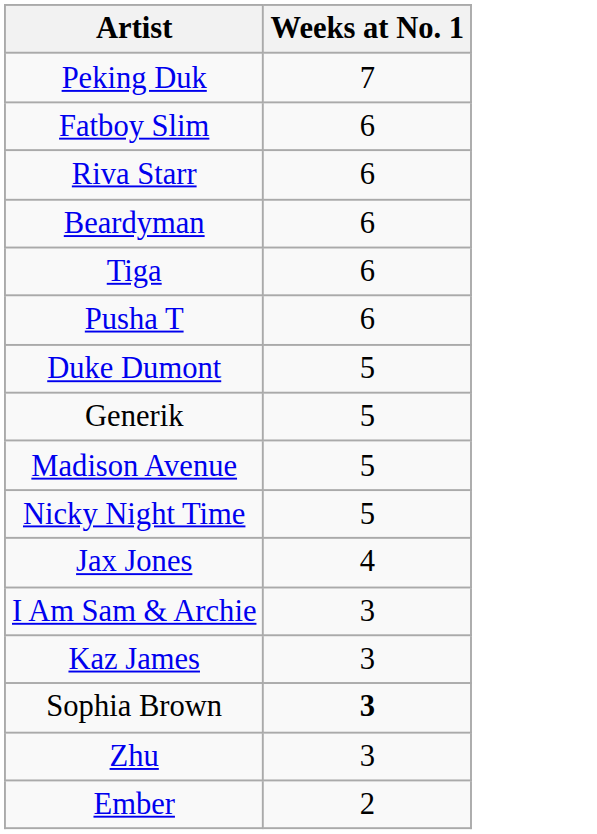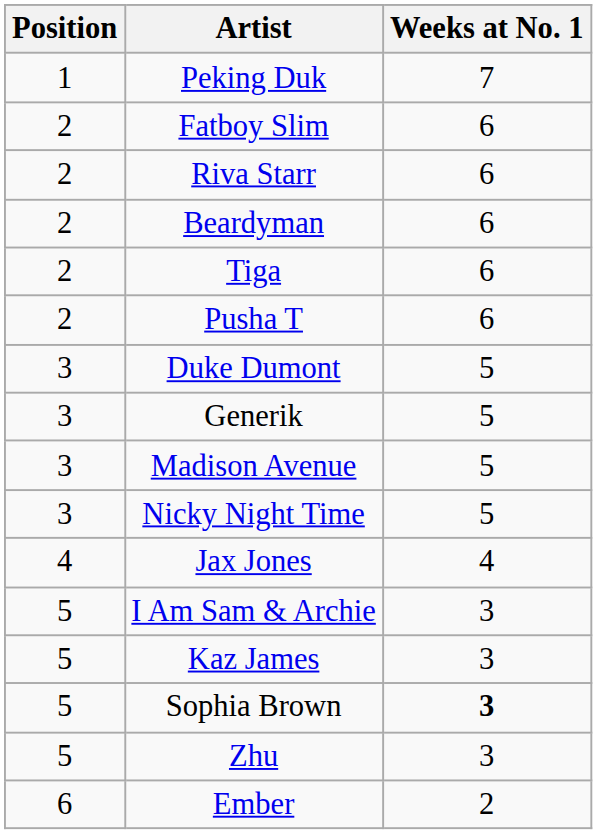 <table class="wikitable">
 <tr>
+<th style="text-align: center;">Position</th>
 <th style="text-align: center;">Artist</th>
 <th style="text-align: center;">Weeks at No. 1</th>
 </tr>
 <tr>
+<td style="text-align: center;">1</td>
 <td style="text-align: center;"><a href='#'>Peking Duk</a></td>
 <td style="text-align: center;">7</td>
 </tr>
 <tr>
+<td style="text-align: center;">2</td>
 <td style="text-align: center;"><a href='#'>Fatboy Slim</a></td>
 <td style="text-align: center;">6</td>
 </tr>
 <tr>
+<td style="text-align: center;">2</td>
 <td style="text-align: center;"><a href='#'>Riva Starr</a></td>
 <td style="text-align: center;">6</td>
 </tr>
 <tr>
+<td style="text-align: center;">2</td>
 <td style="text-align: center;"><a href='#'>Beardyman</a></td>
 <td style="text-align: center;">6</td>
 </tr>
 <tr>
+<td style="text-align: center;">2</td>
 <td style="text-align: center;"><a href='#'>Tiga</a></td>
 <td style="text-align: center;">6</td>
 </tr>
 <tr>
+<td style="text-align: center;">2</td>
 <td style="text-align: center;"><a href='#'>Pusha T</a></td>
 <td style="text-align: center;">6</td>
 </tr>
 <tr>
+<td style="text-align: center;">3</td>
 <td style="text-align: center;"><a href='#'>Duke Dumont</a></td>
 <td style="text-align: center;">5</td>
 </tr>
 <tr>
+<td style="text-align: center;">3</td>
 <td style="text-align: center;">Generik</td>
 <td style="text-align: center;">5</td>
 </tr>
 <tr>
+<td style="text-align: center;">3</td>
 <td style="text-align: center;"><a href='#'>Madison Avenue</a></td>
 <td style="text-align: center;">5</td>
 </tr>
 <tr>
+<td style="text-align: center;">3</td>
 <td style="text-align: center;"><a href='#'>Nicky Night Time</a></td>
 <td style="text-align: center;">5</td>
 </tr>
 <tr>
+<td style="text-align: center;">4</td>
 <td style="text-align: center;"><a href='#'>Jax Jones</a></td>
 <td style="text-align: center;">4</td>
 </tr>
 <tr>
+<td style="text-align: center;">5</td>
 <td style="text-align: center;"><a href='#'>I Am Sam & Archie</a></td>
 <td style="text-align: center;">3</td>
 </tr>
 <tr>
+<td style="text-align: center;">5</td>
 <td style="text-align: center;"><a href='#'>Kaz James</a></td>
 <td style="text-align: center;">3</td>
 </tr>
 <tr>
+<td style="text-align: center;">5</td>
 <td style="text-align: center;">Sophia Brown</td>
 <td style="text-align: center;"><strong>3</strong></td>
 </tr>
 <tr>
+<td style="text-align: center;">5</td>
 <td style="text-align: center;"><a href='#'>Zhu</a></td>
 <td style="text-align: center;">3</td>
 </tr>
 <tr>
+<td style="text-align: center;">6</td>
 <td style="text-align: center;"><a href='#'>Ember</a></td>
 <td style="text-align: center;">2</td>
 </tr>
 </table>
